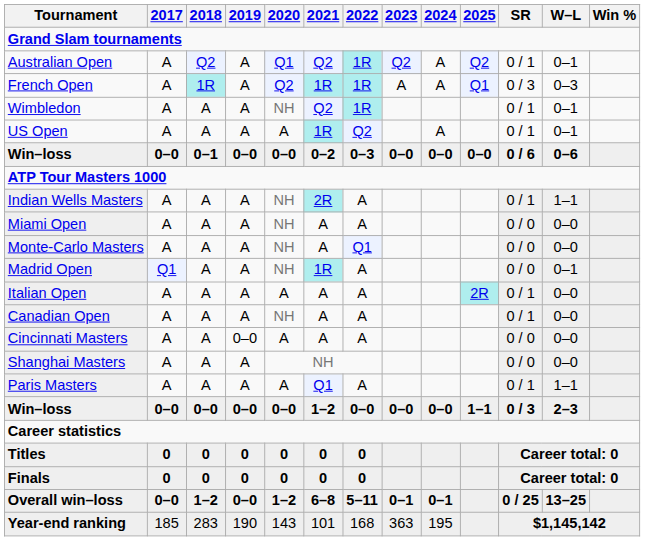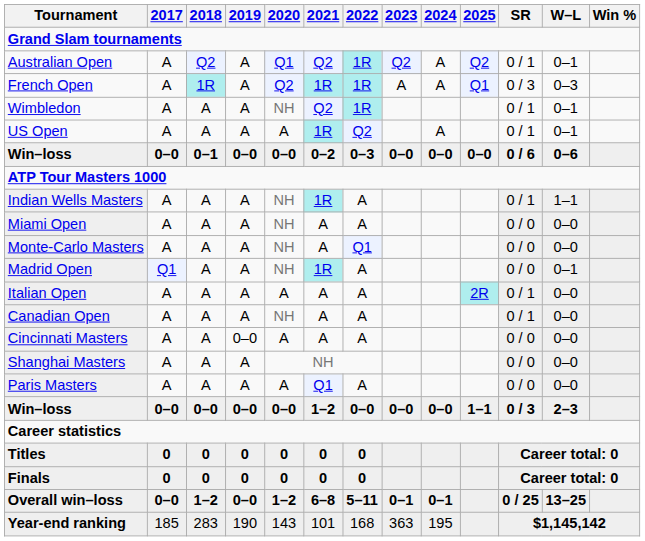 <table class=wikitable style=text-align:center>
 <tr>
 <th>Tournament</th>
 <th><a href='#'>2017</a></th>
 <th><a href='#'>2018</a></th>
 <th><a href='#'>2019</a></th>
 <th><a href='#'>2020</a></th>
 <th><a href='#'>2021</a></th>
 <th><a href='#'>2022</a></th>
 <th><a href='#'>2023</a></th>
 <th><a href='#'>2024</a></th>
 <th><a href='#'>2025</a></th>
 <th>SR</th>
 <th>W–L</th>
 <th>Win %</th>
 </tr>
 <tr>
 <td colspan="13" style="text-align:left"><a href='#'><strong>Grand Slam tournaments</strong></a></td>
 </tr>
 <tr>
 <td align=left><a href='#'>Australian Open</a></td>
 <td>A</td>
 <td bgcolor=ecf2ff><a href='#'>Q2</a></td>
 <td>A</td>
 <td bgcolor=ecf2ff><a href='#'>Q1</a></td>
 <td bgcolor=ecf2ff><a href='#'>Q2</a></td>
 <td bgcolor=afeeee><a href='#'>1R</a></td>
 <td bgcolor=ecf2ff><a href='#'>Q2</a></td>
 <td>A</td>
 <td bgcolor=ecf2ff><a href='#'>Q2</a></td>
 <td>0 / 1</td>
 <td>0–1</td>
 <td></td>
 </tr>
 <tr>
 <td align=left><a href='#'>French Open</a></td>
 <td>A</td>
 <td bgcolor=afeeee><a href='#'>1R</a></td>
 <td>A</td>
 <td bgcolor=ecf2ff><a href='#'>Q2</a></td>
 <td bgcolor=afeeee><a href='#'>1R</a></td>
 <td bgcolor=afeeee><a href='#'>1R</a></td>
 <td>A</td>
 <td>A</td>
 <td bgcolor=ecf2ff><a href='#'>Q1</a></td>
 <td>0 / 3</td>
 <td>0–3</td>
 <td></td>
 </tr>
 <tr>
 <td align=left><a href='#'>Wimbledon</a></td>
 <td>A</td>
 <td>A</td>
 <td>A</td>
 <td style=color:#767676>NH</td>
 <td style=background:#ecf2ff><a href='#'>Q2</a></td>
 <td bgcolor=afeeee><a href='#'>1R</a></td>
 <td></td>
 <td></td>
 <td></td>
 <td>0 / 1</td>
 <td>0–1</td>
 <td></td>
 </tr>
 <tr>
 <td align=left><a href='#'>US Open</a></td>
 <td>A</td>
 <td>A</td>
 <td>A</td>
 <td>A</td>
 <td bgcolor=afeeee><a href='#'>1R</a></td>
 <td bgcolor=ecf2ff><a href='#'>Q2</a></td>
 <td></td>
 <td>A</td>
 <td></td>
 <td>0 / 1</td>
 <td>0–1</td>
 <td></td>
 </tr>
 <tr style=font-weight:bold;background:#efefef>
 <td style=text-align:left>Win–loss</td>
 <td>0–0</td>
 <td>0–1</td>
 <td>0–0</td>
 <td>0–0</td>
 <td>0–2</td>
 <td>0–3</td>
 <td>0–0</td>
 <td>0–0</td>
 <td>0–0</td>
 <td>0 / 6</td>
 <td>0–6</td>
 <td></td>
 </tr>
 <tr>
 <td colspan="13" style="text-align:left"><strong><a href='#'>ATP Tour Masters 1000</a></strong></td>
 </tr>
 <tr>
 <td bgcolor=efefef align=left><a href='#'>Indian Wells Masters</a></td>
 <td>A</td>
 <td>A</td>
 <td>A</td>
 <td style=color:#767676>NH</td>
-<td bgcolor=afeeee><a href='#'>2R</a></td>
+<td bgcolor=afeeee><a href='#'>1R</a></td>
 <td>A</td>
 <td></td>
 <td></td>
 <td></td>
 <td bgcolor="efefef">0 / 1</td>
 <td bgcolor=efefef>1–1</td>
 <td bgcolor=efefef></td>
 </tr>
 <tr>
 <td bgcolor=efefef align=left><a href='#'>Miami Open</a></td>
 <td>A</td>
 <td>A</td>
 <td>A</td>
 <td style=color:#767676>NH</td>
 <td>A</td>
 <td>A</td>
 <td></td>
 <td></td>
 <td></td>
 <td bgcolor="efefef">0 / 0</td>
 <td bgcolor=efefef>0–0</td>
 <td bgcolor=efefef></td>
 </tr>
 <tr>
 <td bgcolor=efefef align=left><a href='#'>Monte-Carlo Masters</a></td>
 <td>A</td>
 <td>A</td>
 <td>A</td>
 <td style=color:#767676>NH</td>
 <td>A</td>
 <td bgcolor=ecf2ff><a href='#'>Q1</a></td>
 <td></td>
 <td></td>
 <td></td>
 <td bgcolor="efefef">0 / 0</td>
 <td bgcolor=efefef>0–0</td>
 <td bgcolor=efefef></td>
 </tr>
 <tr>
 <td bgcolor=efefef align=left><a href='#'>Madrid Open</a></td>
 <td bgcolor=ecf2ff><a href='#'>Q1</a></td>
 <td>A</td>
 <td>A</td>
 <td style=color:#767676>NH</td>
 <td bgcolor=afeeee><a href='#'>1R</a></td>
 <td>A</td>
 <td></td>
 <td></td>
 <td></td>
 <td bgcolor="efefef">0 / 0</td>
 <td bgcolor=efefef>0–1</td>
 <td bgcolor=efefef></td>
 </tr>
 <tr>
 <td bgcolor=efefef align=left><a href='#'>Italian Open</a></td>
 <td>A</td>
 <td>A</td>
 <td>A</td>
 <td>A</td>
 <td>A</td>
 <td>A</td>
 <td></td>
 <td></td>
 <td bgcolor=afeeee><a href='#'>2R</a></td>
 <td bgcolor="efefef">0 / 1</td>
 <td bgcolor=efefef>0–0</td>
 <td bgcolor=efefef></td>
 </tr>
 <tr>
 <td bgcolor=efefef align=left><a href='#'>Canadian Open</a></td>
 <td>A</td>
 <td>A</td>
 <td>A</td>
 <td style=color:#767676>NH</td>
 <td>A</td>
 <td>A</td>
 <td></td>
 <td></td>
 <td></td>
 <td bgcolor="efefef">0 / 1</td>
 <td bgcolor=efefef>0–0</td>
 <td bgcolor=efefef></td>
 </tr>
 <tr>
 <td bgcolor=efefef align=left><a href='#'>Cincinnati Masters</a></td>
 <td>A</td>
 <td>A</td>
 <td>0–0</td>
 <td>A</td>
 <td>A</td>
 <td>A</td>
 <td></td>
 <td></td>
 <td></td>
 <td bgcolor="efefef">0 / 0</td>
 <td bgcolor=efefef>0–0</td>
 <td bgcolor=efefef></td>
 </tr>
 <tr>
 <td bgcolor=efefef align=left><a href='#'>Shanghai Masters</a></td>
 <td>A</td>
 <td>A</td>
 <td>A</td>
 <td colspan=3 style=color:#767676>NH</td>
 <td></td>
 <td></td>
 <td></td>
 <td bgcolor="efefef">0 / 0</td>
 <td bgcolor=efefef>0–0</td>
 <td bgcolor=efefef></td>
 </tr>
 <tr>
 <td bgcolor=efefef align=left><a href='#'>Paris Masters</a></td>
 <td>A</td>
 <td>A</td>
 <td>A</td>
 <td>A</td>
 <td bgcolor=ecf2ff><a href='#'>Q1</a></td>
 <td>A</td>
 <td></td>
 <td></td>
 <td></td>
-<td bgcolor="efefef">0 / 1</td>
-<td bgcolor=efefef>1–1</td>
+<td bgcolor="efefef">0 / 0</td>
+<td bgcolor=efefef>0–0</td>
 <td bgcolor=efefef></td>
 </tr>
 <tr style=font-weight:bold;background:#efefef>
 <td style=text-align:left>Win–loss</td>
 <td>0–0</td>
 <td>0–0</td>
 <td>0–0</td>
 <td>0–0</td>
 <td>1–2</td>
 <td>0–0</td>
 <td>0–0</td>
 <td>0–0</td>
 <td>1–1</td>
 <td>0 / 3</td>
 <td>2–3</td>
 <td></td>
 </tr>
 <tr>
 <td colspan="13" style="text-align:left"><strong>Career statistics</strong></td>
 </tr>
 <tr style=font-weight:bold;background:#efefef>
 <td style=text-align:left>Titles</td>
 <td>0</td>
 <td>0</td>
 <td>0</td>
 <td>0</td>
 <td>0</td>
 <td>0</td>
 <td></td>
 <td></td>
 <td></td>
 <td colspan="3">Career total: 0</td>
 </tr>
 <tr style=font-weight:bold;background:#efefef>
 <td style=text-align:left>Finals</td>
 <td>0</td>
 <td>0</td>
 <td>0</td>
 <td>0</td>
 <td>0</td>
 <td>0</td>
 <td></td>
 <td></td>
 <td></td>
 <td colspan="3">Career total: 0</td>
 </tr>
 <tr style=font-weight:bold;background:#efefef>
 <td style=text-align:left>Overall win–loss</td>
 <td>0–0</td>
 <td>1–2</td>
 <td>0–0</td>
 <td>1–2</td>
 <td>6–8</td>
 <td>5–11</td>
 <td>0–1</td>
 <td>0–1</td>
 <td></td>
 <td>0 / 25</td>
 <td>13–25</td>
 <td></td>
 </tr>
 <tr style=background:#efefef>
 <td align=left><strong>Year-end ranking</strong></td>
 <td>185</td>
 <td>283</td>
 <td>190</td>
 <td>143</td>
 <td>101</td>
 <td>168</td>
 <td>363</td>
 <td>195</td>
 <td></td>
 <td colspan="3"><strong>$1,145,142</strong></td>
 </tr>
 </table>
